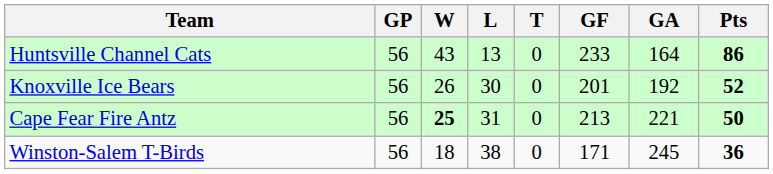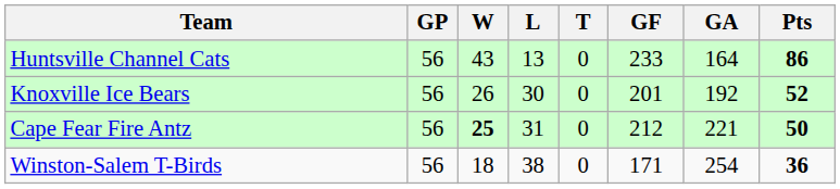 <table class="wikitable" style="text-align:center;">
 <tr>
 <th width="40%">Team</th>
 <th width="5%">GP</th>
 <th width="5%">W</th>
 <th width="5%">L</th>
 <th width="5%">T</th>
 <th width="7.5%">GF</th>
 <th width="7.5%">GA</th>
 <th width="7.5%">Pts</th>
 </tr>
 <tr bgcolor="#CCFFCC">
 <td align="left"><a href='#'>Huntsville Channel Cats</a></td>
 <td>56</td>
 <td>43</td>
 <td>13</td>
 <td>0</td>
 <td>233</td>
 <td>164</td>
 <td><strong>86</strong></td>
 </tr>
 <tr bgcolor="#CCFFCC">
 <td align="left"><a href='#'>Knoxville Ice Bears</a></td>
 <td>56</td>
 <td>26</td>
 <td>30</td>
 <td>0</td>
 <td>201</td>
 <td>192</td>
 <td><strong>52</strong></td>
 </tr>
 <tr bgcolor="#CCFFCC">
 <td align="left"><a href='#'>Cape Fear Fire Antz</a></td>
 <td>56</td>
 <td><strong>25</strong></td>
 <td>31</td>
 <td>0</td>
-<td>213</td>
+<td>212</td>
 <td>221</td>
 <td><strong>50</strong></td>
 </tr>
 <tr>
 <td align="left"><a href='#'>Winston-Salem T-Birds</a></td>
 <td>56</td>
 <td>18</td>
 <td>38</td>
 <td>0</td>
 <td>171</td>
-<td>245</td>
+<td>254</td>
 <td><strong>36</strong></td>
 </tr>
 </table>
